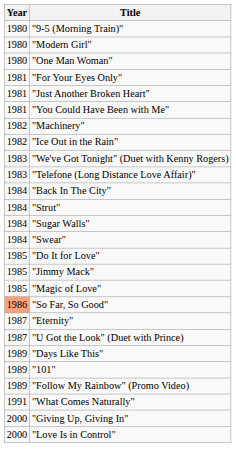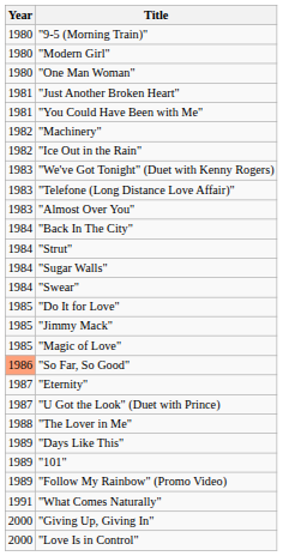 <table class="wikitable">
 <tr>
 <th>Year</th>
 <th>Title</th>
 </tr>
 <tr>
 <td>1980</td>
 <td>"9-5 (Morning Train)"</td>
 </tr>
 <tr>
 <td>1980</td>
 <td>"Modern Girl"</td>
 </tr>
 <tr>
 <td>1980</td>
 <td>"One Man Woman"</td>
-</tr>
-<tr>
-<td>1981</td>
-<td>"For Your Eyes Only"</td>
 </tr>
 <tr>
 <td>1981</td>
 <td>"Just Another Broken Heart"</td>
 </tr>
 <tr>
 <td>1981</td>
 <td>"You Could Have Been with Me"</td>
 </tr>
 <tr>
 <td>1982</td>
 <td>"Machinery"</td>
 </tr>
 <tr>
 <td>1982</td>
 <td>"Ice Out in the Rain"</td>
 </tr>
 <tr>
 <td>1983</td>
 <td>"We've Got Tonight" (Duet with Kenny Rogers)</td>
 </tr>
 <tr>
 <td>1983</td>
 <td>"Telefone (Long Distance Love Affair)"</td>
+</tr>
+<tr>
+<td>1983</td>
+<td>"Almost Over You"</td>
 </tr>
 <tr>
 <td>1984</td>
 <td>"Back In The City"</td>
 </tr>
 <tr>
 <td>1984</td>
 <td>"Strut"</td>
 </tr>
 <tr>
 <td>1984</td>
 <td>"Sugar Walls"</td>
 </tr>
 <tr>
 <td>1984</td>
 <td>"Swear"</td>
 </tr>
 <tr>
 <td>1985</td>
 <td>"Do It for Love"</td>
 </tr>
 <tr>
 <td>1985</td>
 <td>"Jimmy Mack"</td>
 </tr>
 <tr>
 <td>1985</td>
 <td>"Magic of Love"</td>
 </tr>
 <tr>
 <td style="background: lightsalmon;">1986</td>
 <td>"So Far, So Good"</td>
 </tr>
 <tr>
 <td>1987</td>
 <td>"Eternity"</td>
 </tr>
 <tr>
 <td>1987</td>
 <td>"U Got the Look" (Duet with Prince)</td>
 </tr>
 <tr>
+<td>1988</td>
+<td>"The Lover in Me"</td>
+</tr>
+<tr>
 <td>1989</td>
 <td>"Days Like This"</td>
 </tr>
 <tr>
 <td>1989</td>
 <td>"101"</td>
 </tr>
 <tr>
 <td>1989</td>
 <td>"Follow My Rainbow"  (Promo Video)</td>
 </tr>
 <tr>
 <td>1991</td>
 <td>"What Comes Naturally"</td>
 </tr>
 <tr>
 <td>2000</td>
 <td>"Giving Up, Giving In"</td>
 </tr>
 <tr>
 <td>2000</td>
 <td>"Love Is in Control"</td>
 </tr>
 </table>
